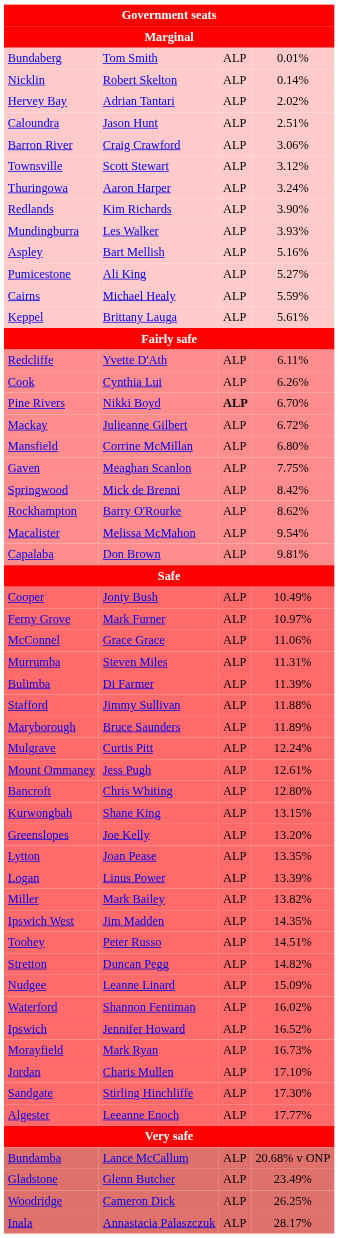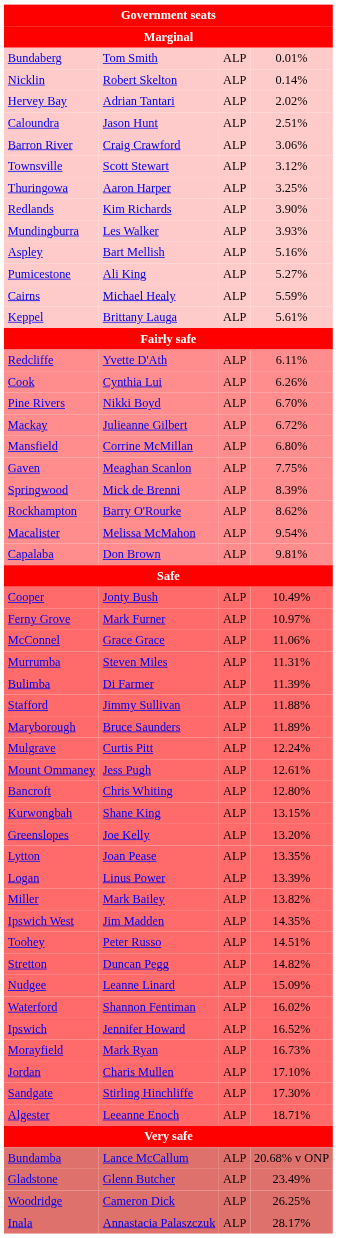 <table class="toccolours" cellpadding="5" cellspacing="0" style="float:left; margin-right:.5em; margin-top:.4em; font-size:90 ppt;">
 <tr>
 <td colspan="4"  style="text-align:center; background:red;color:white;"><strong>Government seats</strong></td>
 </tr>
 <tr>
 <td colspan="4"  style="text-align:center; background:red;color:white;"><strong>Marginal</strong></td>
 </tr>
 <tr>
 <td style="text-align:left; background:#ffcaca;"><a href='#'>Bundaberg</a></td>
 <td style="text-align:left; background:#ffcaca;"><a href='#'>Tom Smith</a></td>
 <td style="text-align:left; background:#ffcaca;">ALP</td>
 <td style="text-align:center; background:#ffcaca;">0.01%</td>
 </tr>
 <tr>
 <td style="text-align:left; background:#ffcaca;"><a href='#'>Nicklin</a></td>
 <td style="text-align:left; background:#ffcaca;"><a href='#'>Robert Skelton</a></td>
 <td style="text-align:left; background:#ffcaca;">ALP</td>
 <td style="text-align:center; background:#ffcaca;">0.14%</td>
 </tr>
 <tr>
 <td style="text-align:left; background:#ffcaca;"><a href='#'>Hervey Bay</a></td>
 <td style="text-align:left; background:#ffcaca;"><a href='#'>Adrian Tantari</a></td>
 <td style="text-align:left; background:#ffcaca;">ALP</td>
 <td style="text-align:center; background:#ffcaca;">2.02%</td>
 </tr>
 <tr>
 <td style="text-align:left; background:#ffcaca;"><a href='#'>Caloundra</a></td>
 <td style="text-align:left; background:#ffcaca;"><a href='#'>Jason Hunt</a></td>
 <td style="text-align:left; background:#ffcaca;">ALP</td>
 <td style="text-align:center; background:#ffcaca;">2.51%</td>
 </tr>
 <tr>
 <td style="text-align:left; background:#ffcaca;"><a href='#'>Barron River</a></td>
 <td style="text-align:left; background:#ffcaca;"><a href='#'>Craig Crawford</a></td>
 <td style="text-align:left; background:#ffcaca;">ALP</td>
 <td style="text-align:center; background:#ffcaca;">3.06%</td>
 </tr>
 <tr>
 <td style="text-align:left; background:#ffcaca;"><a href='#'>Townsville</a></td>
 <td style="text-align:left; background:#ffcaca;"><a href='#'>Scott Stewart</a></td>
 <td style="text-align:left; background:#ffcaca;">ALP</td>
 <td style="text-align:center; background:#ffcaca;">3.12%</td>
 </tr>
 <tr>
 <td style="text-align:left; background:#ffcaca;"><a href='#'>Thuringowa</a></td>
 <td style="text-align:left; background:#ffcaca;"><a href='#'>Aaron Harper</a></td>
 <td style="text-align:left; background:#ffcaca;">ALP</td>
-<td style="text-align:center; background:#ffcaca;">3.24%</td>
+<td style="text-align:center; background:#ffcaca;">3.25%</td>
 </tr>
 <tr>
 <td style="text-align:left; background:#ffcaca;"><a href='#'>Redlands</a></td>
 <td style="text-align:left; background:#ffcaca;"><a href='#'>Kim Richards</a></td>
 <td style="text-align:left; background:#ffcaca;">ALP</td>
 <td style="text-align:center; background:#ffcaca;">3.90%</td>
 </tr>
 <tr>
 <td style="text-align:left; background:#ffcaca;"><a href='#'>Mundingburra</a></td>
 <td style="text-align:left; background:#ffcaca;"><a href='#'>Les Walker</a></td>
 <td style="text-align:left; background:#ffcaca;">ALP</td>
 <td style="text-align:center; background:#ffcaca;">3.93%</td>
 </tr>
 <tr>
 <td style="text-align:left; background:#ffcaca;"><a href='#'>Aspley</a></td>
 <td style="text-align:left; background:#ffcaca;"><a href='#'>Bart Mellish</a></td>
 <td style="text-align:left; background:#ffcaca;">ALP</td>
 <td style="text-align:center; background:#ffcaca;">5.16%</td>
 </tr>
 <tr>
 <td style="text-align:left; background:#ffcaca;"><a href='#'>Pumicestone</a></td>
 <td style="text-align:left; background:#ffcaca;"><a href='#'>Ali King</a></td>
 <td style="text-align:left; background:#ffcaca;">ALP</td>
 <td style="text-align:center; background:#ffcaca;">5.27%</td>
 </tr>
 <tr>
 <td style="text-align:left; background:#ffcaca;"><a href='#'>Cairns</a></td>
 <td style="text-align:left; background:#ffcaca;"><a href='#'>Michael Healy</a></td>
 <td style="text-align:left; background:#ffcaca;">ALP</td>
 <td style="text-align:center; background:#ffcaca;">5.59%</td>
 </tr>
 <tr>
 <td style="text-align:left; background:#ffcaca;"><a href='#'>Keppel</a></td>
 <td style="text-align:left; background:#ffcaca;"><a href='#'>Brittany Lauga</a></td>
 <td style="text-align:left; background:#ffcaca;">ALP</td>
 <td style="text-align:center; background:#ffcaca;">5.61%</td>
 </tr>
 <tr>
 <td colspan="4"  style="text-align:center; background:red;color:white;"><strong>Fairly safe</strong></td>
 </tr>
 <tr>
 <td style="text-align:left; background:#ff8d8d;"><a href='#'>Redcliffe</a></td>
 <td style="text-align:left; background:#ff8d8d;"><a href='#'>Yvette D'Ath</a></td>
 <td style="text-align:left; background:#ff8d8d;">ALP</td>
 <td style="text-align:center; background:#ff8d8d;">6.11%</td>
 </tr>
 <tr>
 <td style="text-align:left; background:#ff8d8d;"><a href='#'>Cook</a></td>
 <td style="text-align:left; background:#ff8d8d;"><a href='#'>Cynthia Lui</a></td>
 <td style="text-align:left; background:#ff8d8d;">ALP</td>
 <td style="text-align:center; background:#ff8d8d;">6.26%</td>
 </tr>
 <tr>
 <td style="text-align:left; background:#ff8d8d;"><a href='#'>Pine Rivers</a></td>
 <td style="text-align:left; background:#ff8d8d;"><a href='#'>Nikki Boyd</a></td>
-<td style="text-align:left; background:#ff8d8d;"><strong>ALP</strong></td>
+<td style="text-align:left; background:#ff8d8d;">ALP</td>
 <td style="text-align:center; background:#ff8d8d;">6.70%</td>
 </tr>
 <tr>
 <td style="text-align:left; background:#ff8d8d;"><a href='#'>Mackay</a></td>
 <td style="text-align:left; background:#ff8d8d;"><a href='#'>Julieanne Gilbert</a></td>
 <td style="text-align:left; background:#ff8d8d;">ALP</td>
 <td style="text-align:center; background:#ff8d8d;">6.72%</td>
 </tr>
 <tr>
 <td style="text-align:left; background:#ff8d8d;"><a href='#'>Mansfield</a></td>
 <td style="text-align:left; background:#ff8d8d;"><a href='#'>Corrine McMillan</a></td>
 <td style="text-align:left; background:#ff8d8d;">ALP</td>
 <td style="text-align:center; background:#ff8d8d;">6.80%</td>
 </tr>
 <tr>
 <td style="text-align:left; background:#ff8d8d;"><a href='#'>Gaven</a></td>
 <td style="text-align:left; background:#ff8d8d;"><a href='#'>Meaghan Scanlon</a></td>
 <td style="text-align:left; background:#ff8d8d;">ALP</td>
 <td style="text-align:center; background:#ff8d8d;">7.75%</td>
 </tr>
 <tr>
 <td style="text-align:left; background:#ff8d8d;"><a href='#'>Springwood</a></td>
 <td style="text-align:left; background:#ff8d8d;"><a href='#'>Mick de Brenni</a></td>
 <td style="text-align:left; background:#ff8d8d;">ALP</td>
-<td style="text-align:center; background:#ff8d8d;">8.42%</td>
+<td style="text-align:center; background:#ff8d8d;">8.39%</td>
 </tr>
 <tr>
 <td style="text-align:left; background:#ff8d8d;"><a href='#'>Rockhampton</a></td>
 <td style="text-align:left; background:#ff8d8d;"><a href='#'>Barry O'Rourke</a></td>
 <td style="text-align:left; background:#ff8d8d;">ALP</td>
 <td style="text-align:center; background:#ff8d8d;">8.62%</td>
 </tr>
 <tr>
 <td style="text-align:left; background:#ff8d8d;"><a href='#'>Macalister</a></td>
 <td style="text-align:left; background:#ff8d8d;"><a href='#'>Melissa McMahon</a></td>
 <td style="text-align:left; background:#ff8d8d;">ALP</td>
 <td style="text-align:center; background:#ff8d8d;">9.54%</td>
 </tr>
 <tr>
 <td style="text-align:left; background:#ff8d8d;"><a href='#'>Capalaba</a></td>
 <td style="text-align:left; background:#ff8d8d;"><a href='#'>Don Brown</a></td>
 <td style="text-align:left; background:#ff8d8d;">ALP</td>
 <td style="text-align:center; background:#ff8d8d;">9.81%</td>
 </tr>
 <tr>
 <td colspan="4"  style="text-align:center; background:red;color:white;"><strong>Safe</strong></td>
 </tr>
 <tr>
 <td style="text-align:left; background:#ff6b6b;"><a href='#'>Cooper</a></td>
 <td style="text-align:left; background:#ff6b6b;"><a href='#'>Jonty Bush</a></td>
 <td style="text-align:left; background:#ff6b6b;">ALP</td>
 <td style="text-align:center; background:#ff6b6b;">10.49%</td>
 </tr>
 <tr>
 <td style="text-align:left; background:#ff6b6b;"><a href='#'>Ferny Grove</a></td>
 <td style="text-align:left; background:#ff6b6b;"><a href='#'>Mark Furner</a></td>
 <td style="text-align:left; background:#ff6b6b;">ALP</td>
 <td style="text-align:center; background:#ff6b6b;">10.97%</td>
 </tr>
 <tr>
 <td style="text-align:left; background:#ff6b6b;"><a href='#'>McConnel</a></td>
 <td style="text-align:left; background:#ff6b6b;"><a href='#'>Grace Grace</a></td>
 <td style="text-align:left; background:#ff6b6b;">ALP</td>
 <td style="text-align:center; background:#ff6b6b;">11.06%</td>
 </tr>
 <tr>
 <td style="text-align:left; background:#ff6b6b;"><a href='#'>Murrumba</a></td>
 <td style="text-align:left; background:#ff6b6b;"><a href='#'>Steven Miles</a></td>
 <td style="text-align:left; background:#ff6b6b;">ALP</td>
 <td style="text-align:center; background:#ff6b6b;">11.31%</td>
 </tr>
 <tr>
 <td style="text-align:left; background:#ff6b6b;"><a href='#'>Bulimba</a></td>
 <td style="text-align:left; background:#ff6b6b;"><a href='#'>Di Farmer</a></td>
 <td style="text-align:left; background:#ff6b6b;">ALP</td>
 <td style="text-align:center; background:#ff6b6b;">11.39%</td>
 </tr>
 <tr>
 <td style="text-align:left; background:#ff6b6b;"><a href='#'>Stafford</a></td>
 <td style="text-align:left; background:#ff6b6b;"><a href='#'>Jimmy Sullivan</a></td>
 <td style="text-align:left; background:#ff6b6b;">ALP</td>
 <td style="text-align:center; background:#ff6b6b;">11.88%</td>
 </tr>
 <tr>
 <td style="text-align:left; background:#ff6b6b;"><a href='#'>Maryborough</a></td>
 <td style="text-align:left; background:#ff6b6b;"><a href='#'>Bruce Saunders</a></td>
 <td style="text-align:left; background:#ff6b6b;">ALP</td>
 <td style="text-align:center; background:#ff6b6b;">11.89%</td>
 </tr>
 <tr>
 <td style="text-align:left; background:#ff6b6b;"><a href='#'>Mulgrave</a></td>
 <td style="text-align:left; background:#ff6b6b;"><a href='#'>Curtis Pitt</a></td>
 <td style="text-align:left; background:#ff6b6b;">ALP</td>
 <td style="text-align:center; background:#ff6b6b;">12.24%</td>
 </tr>
 <tr>
 <td style="text-align:left; background:#ff6b6b;"><a href='#'>Mount Ommaney</a></td>
 <td style="text-align:left; background:#ff6b6b;"><a href='#'>Jess Pugh</a></td>
 <td style="text-align:left; background:#ff6b6b;">ALP</td>
 <td style="text-align:center; background:#ff6b6b;">12.61%</td>
 </tr>
 <tr>
 <td style="text-align:left; background:#ff6b6b;"><a href='#'>Bancroft</a></td>
 <td style="text-align:left; background:#ff6b6b;"><a href='#'>Chris Whiting</a></td>
 <td style="text-align:left; background:#ff6b6b;">ALP</td>
 <td style="text-align:center; background:#ff6b6b;">12.80%</td>
 </tr>
 <tr>
 <td style="text-align:left; background:#ff6b6b;"><a href='#'>Kurwongbah</a></td>
 <td style="text-align:left; background:#ff6b6b;"><a href='#'>Shane King</a></td>
 <td style="text-align:left; background:#ff6b6b;">ALP</td>
 <td style="text-align:center; background:#ff6b6b;">13.15%</td>
 </tr>
 <tr>
 <td style="text-align:left; background:#ff6b6b;"><a href='#'>Greenslopes</a></td>
 <td style="text-align:left; background:#ff6b6b;"><a href='#'>Joe Kelly</a></td>
 <td style="text-align:left; background:#ff6b6b;">ALP</td>
 <td style="text-align:center; background:#ff6b6b;">13.20%</td>
 </tr>
 <tr>
 <td style="text-align:left; background:#ff6b6b;"><a href='#'>Lytton</a></td>
 <td style="text-align:left; background:#ff6b6b;"><a href='#'>Joan Pease</a></td>
 <td style="text-align:left; background:#ff6b6b;">ALP</td>
 <td style="text-align:center; background:#ff6b6b;">13.35%</td>
 </tr>
 <tr>
 <td style="text-align:left; background:#ff6b6b;"><a href='#'>Logan</a></td>
 <td style="text-align:left; background:#ff6b6b;"><a href='#'>Linus Power</a></td>
 <td style="text-align:left; background:#ff6b6b;">ALP</td>
 <td style="text-align:center; background:#ff6b6b;">13.39%</td>
 </tr>
 <tr>
 <td style="text-align:left; background:#ff6b6b;"><a href='#'>Miller</a></td>
 <td style="text-align:left; background:#ff6b6b;"><a href='#'>Mark Bailey</a></td>
 <td style="text-align:left; background:#ff6b6b;">ALP</td>
 <td style="text-align:center; background:#ff6b6b;">13.82%</td>
 </tr>
 <tr>
 <td style="text-align:left; background:#ff6b6b;"><a href='#'>Ipswich West</a></td>
 <td style="text-align:left; background:#ff6b6b;"><a href='#'>Jim Madden</a></td>
 <td style="text-align:left; background:#ff6b6b;">ALP</td>
 <td style="text-align:center; background:#ff6b6b;">14.35%</td>
 </tr>
 <tr>
 <td style="text-align:left; background:#ff6b6b;"><a href='#'>Toohey</a></td>
 <td style="text-align:left; background:#ff6b6b;"><a href='#'>Peter Russo</a></td>
 <td style="text-align:left; background:#ff6b6b;">ALP</td>
 <td style="text-align:center; background:#ff6b6b;">14.51%</td>
 </tr>
 <tr>
 <td style="text-align:left; background:#ff6b6b;"><a href='#'>Stretton</a></td>
 <td style="text-align:left; background:#ff6b6b;"><a href='#'>Duncan Pegg</a></td>
 <td style="text-align:left; background:#ff6b6b;">ALP</td>
 <td style="text-align:center; background:#ff6b6b;">14.82%</td>
 </tr>
 <tr>
 <td style="text-align:left; background:#ff6b6b;"><a href='#'>Nudgee</a></td>
 <td style="text-align:left; background:#ff6b6b;"><a href='#'>Leanne Linard</a></td>
 <td style="text-align:left; background:#ff6b6b;">ALP</td>
 <td style="text-align:center; background:#ff6b6b;">15.09%</td>
 </tr>
 <tr>
 <td style="text-align:left; background:#ff6b6b;"><a href='#'>Waterford</a></td>
 <td style="text-align:left; background:#ff6b6b;"><a href='#'>Shannon Fentiman</a></td>
 <td style="text-align:left; background:#ff6b6b;">ALP</td>
 <td style="text-align:center; background:#ff6b6b;">16.02%</td>
 </tr>
 <tr>
 <td style="text-align:left; background:#ff6b6b;"><a href='#'>Ipswich</a></td>
 <td style="text-align:left; background:#ff6b6b;"><a href='#'>Jennifer Howard</a></td>
 <td style="text-align:left; background:#ff6b6b;">ALP</td>
 <td style="text-align:center; background:#ff6b6b;">16.52%</td>
 </tr>
 <tr>
 <td style="text-align:left; background:#ff6b6b;"><a href='#'>Morayfield</a></td>
 <td style="text-align:left; background:#ff6b6b;"><a href='#'>Mark Ryan</a></td>
 <td style="text-align:left; background:#ff6b6b;">ALP</td>
 <td style="text-align:center; background:#ff6b6b;">16.73%</td>
 </tr>
 <tr>
 <td style="text-align:left; background:#ff6b6b;"><a href='#'>Jordan</a></td>
 <td style="text-align:left; background:#ff6b6b;"><a href='#'>Charis Mullen</a></td>
 <td style="text-align:left; background:#ff6b6b;">ALP</td>
 <td style="text-align:center; background:#ff6b6b;">17.10%</td>
 </tr>
 <tr>
 <td style="text-align:left; background:#ff6b6b;"><a href='#'>Sandgate</a></td>
 <td style="text-align:left; background:#ff6b6b;"><a href='#'>Stirling Hinchliffe</a></td>
 <td style="text-align:left; background:#ff6b6b;">ALP</td>
 <td style="text-align:center; background:#ff6b6b;">17.30%</td>
 </tr>
 <tr>
 <td style="text-align:left; background:#ff6b6b;"><a href='#'>Algester</a></td>
 <td style="text-align:left; background:#ff6b6b;"><a href='#'>Leeanne Enoch</a></td>
 <td style="text-align:left; background:#ff6b6b;">ALP</td>
-<td style="text-align:center; background:#ff6b6b;">17.77%</td>
+<td style="text-align:center; background:#ff6b6b;">18.71%</td>
 </tr>
 <tr>
 <td colspan="4"  style="text-align:center; background:red;color:white;"><strong>Very safe</strong></td>
 </tr>
 <tr>
 <td style="text-align:left; background:#df716d;"><a href='#'>Bundamba</a></td>
 <td style="text-align:left; background:#df716d;"><a href='#'>Lance McCallum</a></td>
 <td style="text-align:left; background:#df716d;">ALP</td>
 <td style="text-align:center; background:#df716d;">20.68% v ONP</td>
 </tr>
 <tr>
 <td style="text-align:left; background:#df716d;"><a href='#'>Gladstone</a></td>
 <td style="text-align:left; background:#df716d;"><a href='#'>Glenn Butcher</a></td>
 <td style="text-align:left; background:#df716d;">ALP</td>
 <td style="text-align:center; background:#df716d;">23.49%</td>
 </tr>
 <tr>
 <td style="text-align:left; background:#df716d;"><a href='#'>Woodridge</a></td>
 <td style="text-align:left; background:#df716d;"><a href='#'>Cameron Dick</a></td>
 <td style="text-align:left; background:#df716d;">ALP</td>
 <td style="text-align:center; background:#df716d;">26.25%</td>
 </tr>
 <tr>
 <td style="text-align:left; background:#df716d;"><a href='#'>Inala</a></td>
 <td style="text-align:left; background:#df716d;"><a href='#'>Annastacia Palaszczuk</a></td>
 <td style="text-align:left; background:#df716d;">ALP</td>
 <td style="text-align:center; background:#df716d;">28.17%</td>
 </tr>
 <tr>
 </tr>
 </table>
